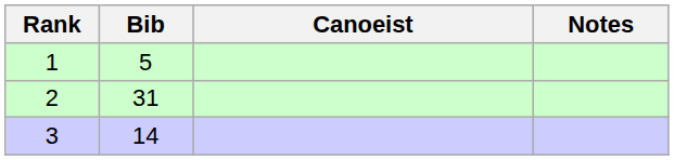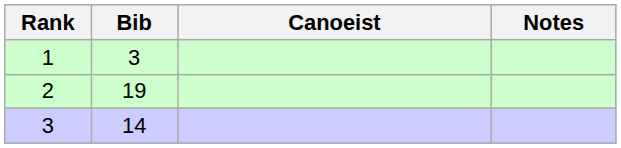 <table class="wikitable" style="font-size:90%; text-align:center">
 <tr>
 <th width="50">Rank</th>
 <th width="50">Bib</th>
 <th width="200">Canoeist</th>
 <th width="75">Notes</th>
 </tr>
 <tr bgcolor="#CCFFCC">
 <td>1</td>
-<td>5</td>
+<td>3</td>
 <td align="left"></td>
 <td></td>
 </tr>
 <tr bgcolor="#CCFFCC">
 <td>2</td>
-<td>31</td>
+<td>19</td>
 <td align="left"></td>
 <td></td>
 </tr>
 <tr bgcolor="#CCCCFF">
 <td>3</td>
 <td>14</td>
 <td align="left"></td>
 <td></td>
 </tr>
 </table>
